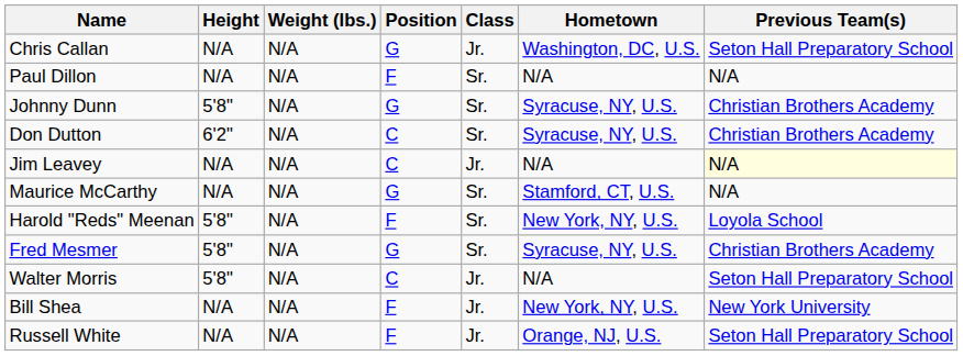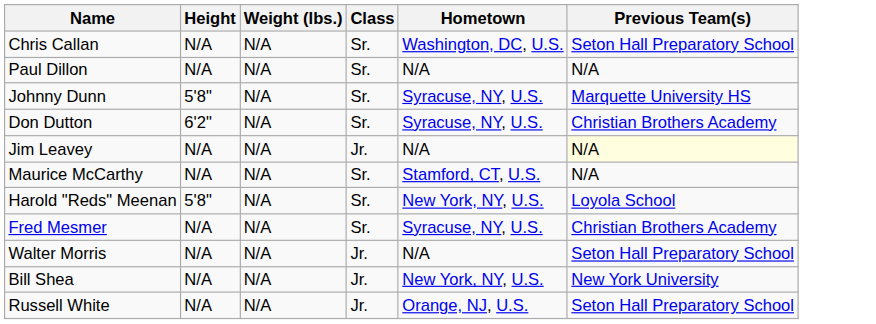 <table class="wikitable" style="font-size: 90%">
 <tr>
 <th>Name</th>
 <th>Height</th>
 <th>Weight (lbs.)</th>
-<th>Position</th>
 <th>Class</th>
 <th>Hometown</th>
 <th>Previous Team(s)</th>
 </tr>
 <tr>
 <td>Chris Callan</td>
 <td>N/A</td>
 <td>N/A</td>
-<td><a href='#'>G</a></td>
-<td>Jr.</td>
+<td>Sr.</td>
 <td><a href='#'>Washington, DC</a>, <a href='#'>U.S.</a></td>
 <td><a href='#'>Seton Hall Preparatory School</a></td>
 </tr>
 <tr>
 <td>Paul Dillon</td>
 <td>N/A</td>
 <td>N/A</td>
-<td><a href='#'>F</a></td>
 <td>Sr.</td>
 <td>N/A</td>
 <td>N/A</td>
 </tr>
 <tr>
 <td>Johnny Dunn</td>
 <td>5'8"</td>
 <td>N/A</td>
-<td><a href='#'>G</a></td>
 <td>Sr.</td>
 <td><a href='#'>Syracuse, NY</a>, <a href='#'>U.S.</a></td>
-<td><a href='#'>Christian Brothers Academy</a></td>
+<td><a href='#'>Marquette University HS</a></td>
 </tr>
 <tr>
 <td>Don Dutton</td>
 <td>6'2"</td>
 <td>N/A</td>
-<td><a href='#'>C</a></td>
 <td>Sr.</td>
 <td><a href='#'>Syracuse, NY</a>, <a href='#'>U.S.</a></td>
 <td><a href='#'>Christian Brothers Academy</a></td>
 </tr>
 <tr>
 <td>Jim Leavey</td>
 <td>N/A</td>
 <td>N/A</td>
-<td><a href='#'>C</a></td>
 <td>Jr.</td>
 <td>N/A</td>
 <td style="background: lightyellow;">N/A</td>
 </tr>
 <tr>
 <td>Maurice McCarthy</td>
 <td>N/A</td>
 <td>N/A</td>
-<td><a href='#'>G</a></td>
 <td>Sr.</td>
 <td><a href='#'>Stamford, CT</a>, <a href='#'>U.S.</a></td>
 <td>N/A</td>
 </tr>
 <tr>
 <td>Harold "Reds" Meenan</td>
 <td>5'8"</td>
 <td>N/A</td>
-<td><a href='#'>F</a></td>
 <td>Sr.</td>
 <td><a href='#'>New York, NY</a>, <a href='#'>U.S.</a></td>
 <td><a href='#'>Loyola School</a></td>
 </tr>
 <tr>
 <td><a href='#'>Fred Mesmer</a></td>
-<td>5'8"</td>
 <td>N/A</td>
-<td><a href='#'>G</a></td>
+<td>N/A</td>
 <td>Sr.</td>
 <td><a href='#'>Syracuse, NY</a>, <a href='#'>U.S.</a></td>
 <td><a href='#'>Christian Brothers Academy</a></td>
 </tr>
 <tr>
 <td>Walter Morris</td>
-<td>5'8"</td>
 <td>N/A</td>
-<td><a href='#'>C</a></td>
+<td>N/A</td>
 <td>Jr.</td>
 <td>N/A</td>
 <td><a href='#'>Seton Hall Preparatory School</a></td>
 </tr>
 <tr>
 <td>Bill Shea</td>
 <td>N/A</td>
 <td>N/A</td>
-<td><a href='#'>F</a></td>
 <td>Jr.</td>
 <td><a href='#'>New York, NY</a>, <a href='#'>U.S.</a></td>
 <td><a href='#'>New York University</a></td>
 </tr>
 <tr>
 <td>Russell White</td>
 <td>N/A</td>
 <td>N/A</td>
-<td><a href='#'>F</a></td>
 <td>Jr.</td>
 <td><a href='#'>Orange, NJ</a>, <a href='#'>U.S.</a></td>
 <td><a href='#'>Seton Hall Preparatory School</a></td>
 </tr>
 </table>
